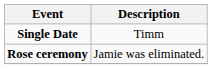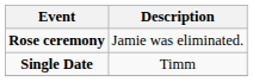 <table class="wikitable sortable" style="text-align:center;">
 <tr>
 <th>Event</th>
 <th>Description</th>
 </tr>
 <tr>
+<td><strong>Rose ceremony</strong></td>
+<td>Jamie was eliminated.</td>
+</tr>
+<tr>
 <td><strong>Single Date</strong></td>
 <td>Timm</td>
 </tr>
 <tr>
-<td><strong>Rose ceremony</strong></td>
-<td>Jamie was eliminated.</td>
-</tr>
-<tr>
 </tr>
 </table>
